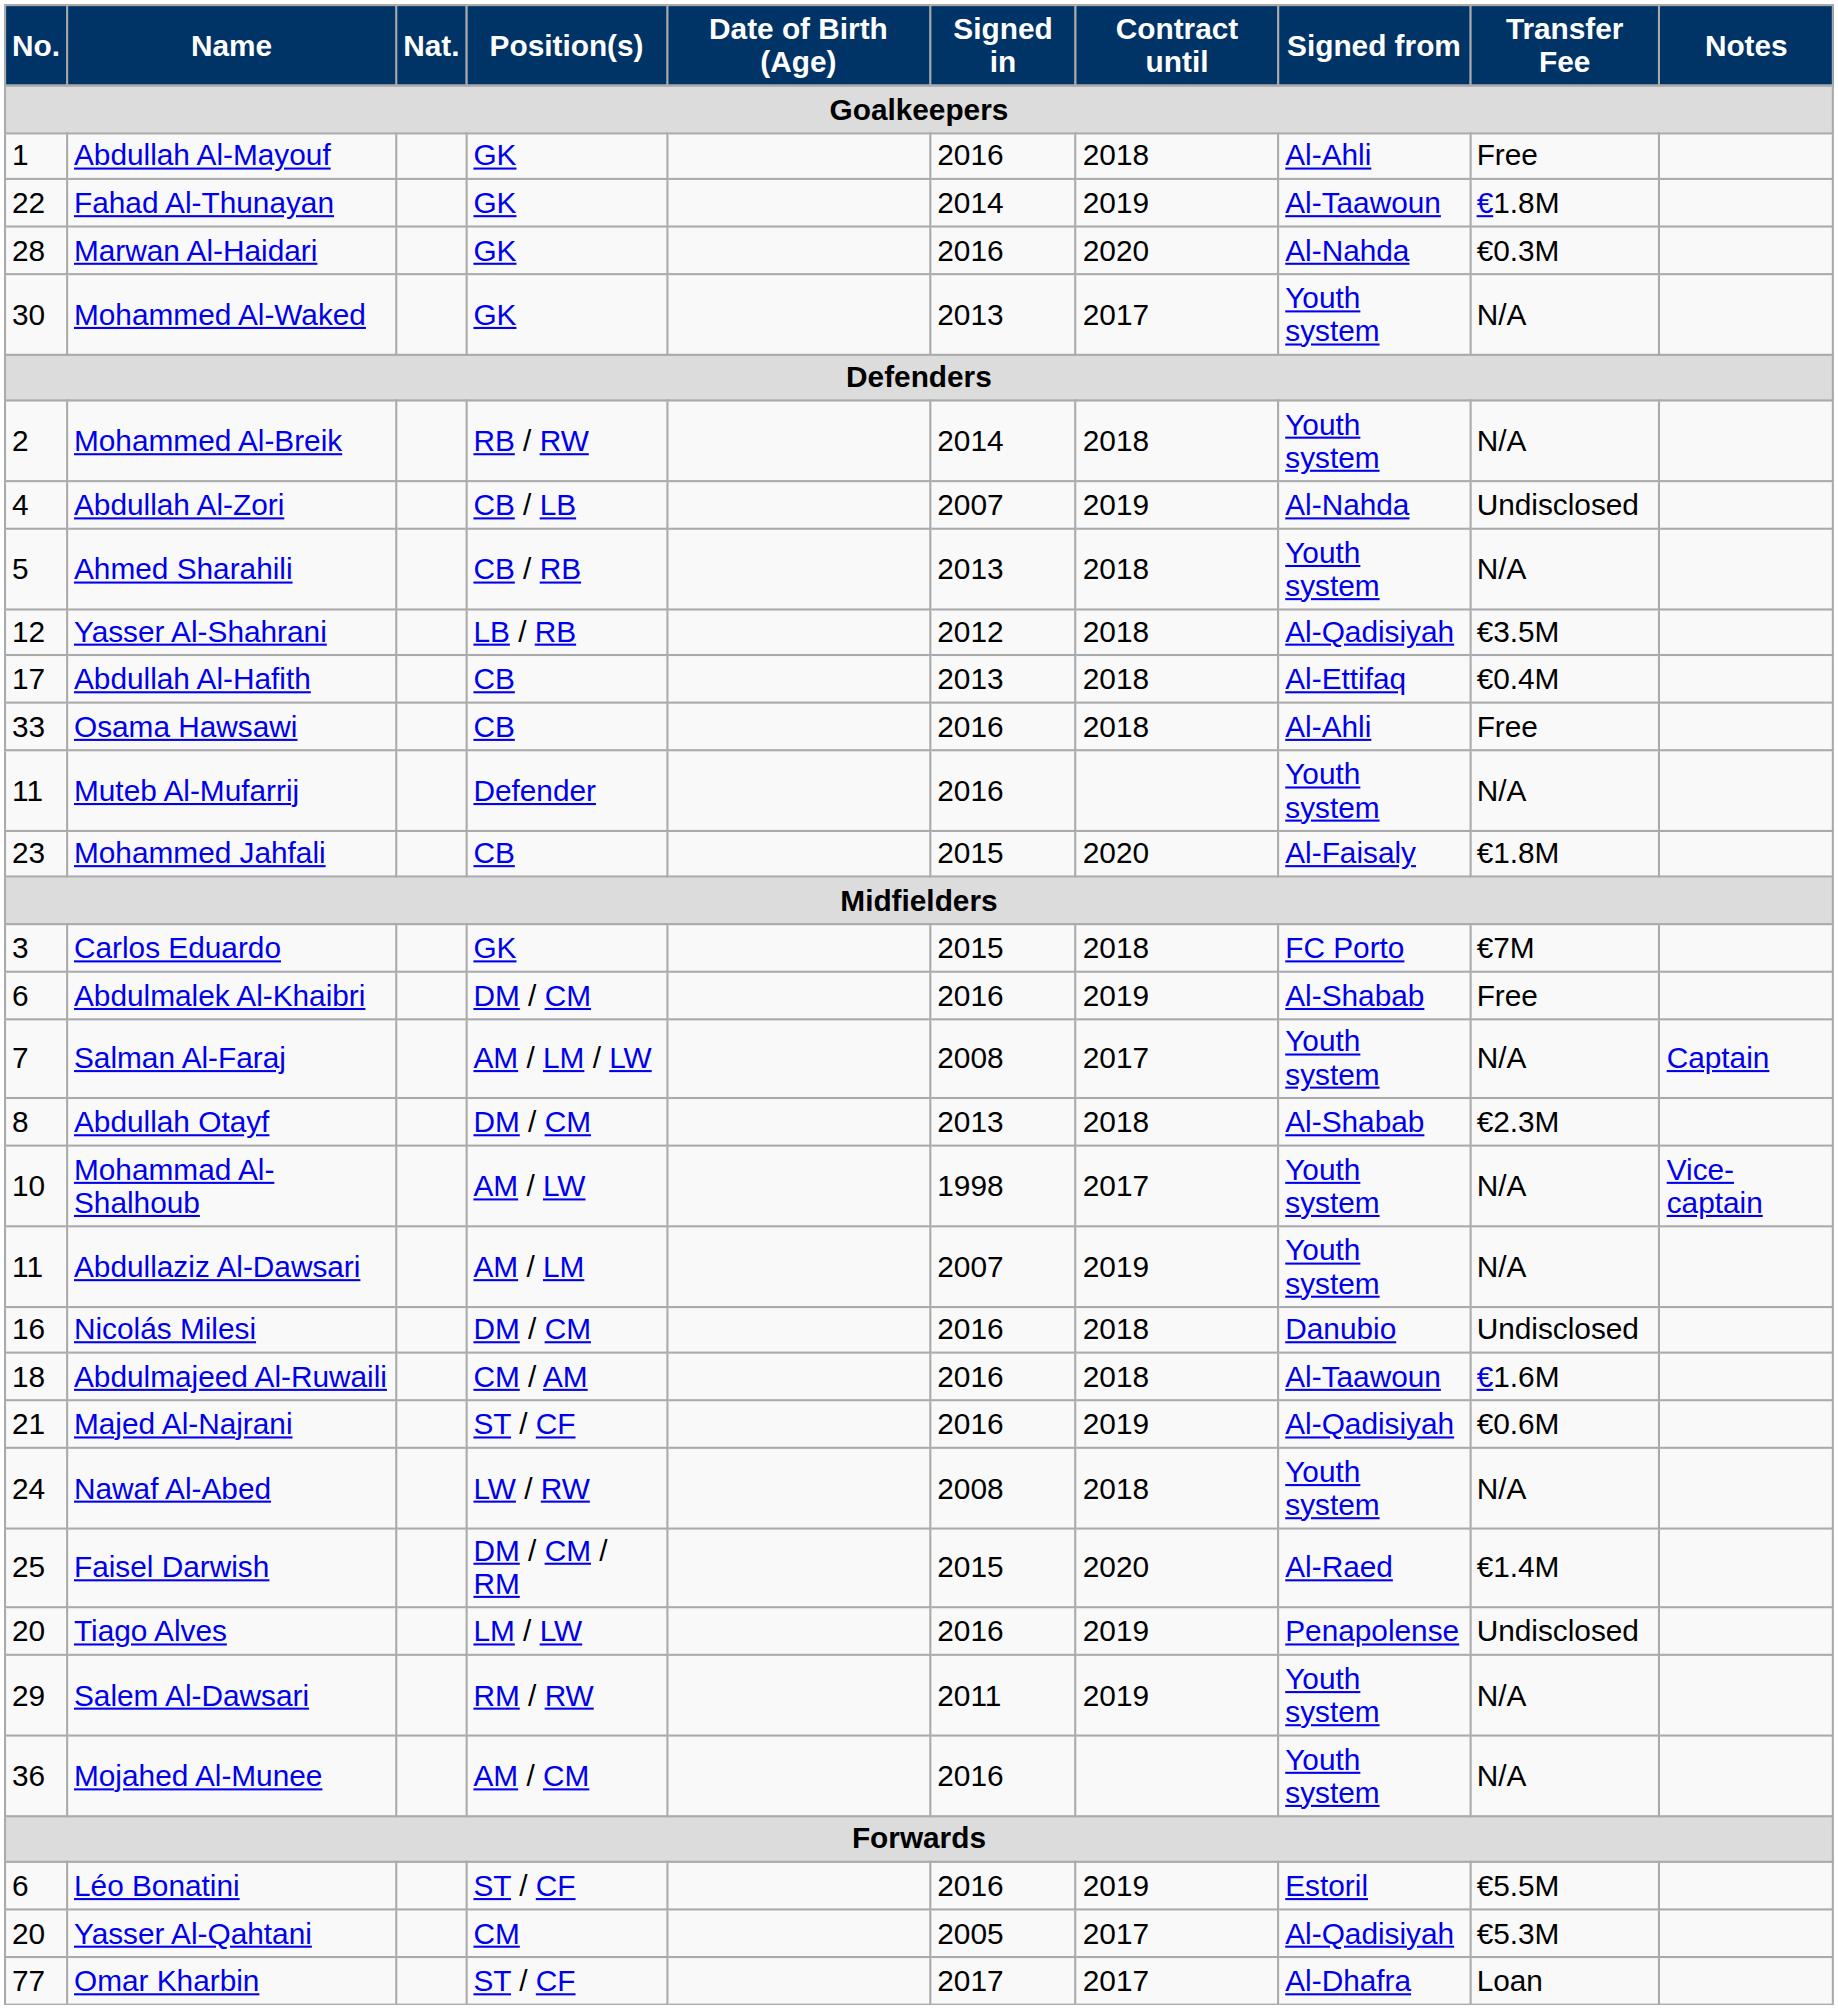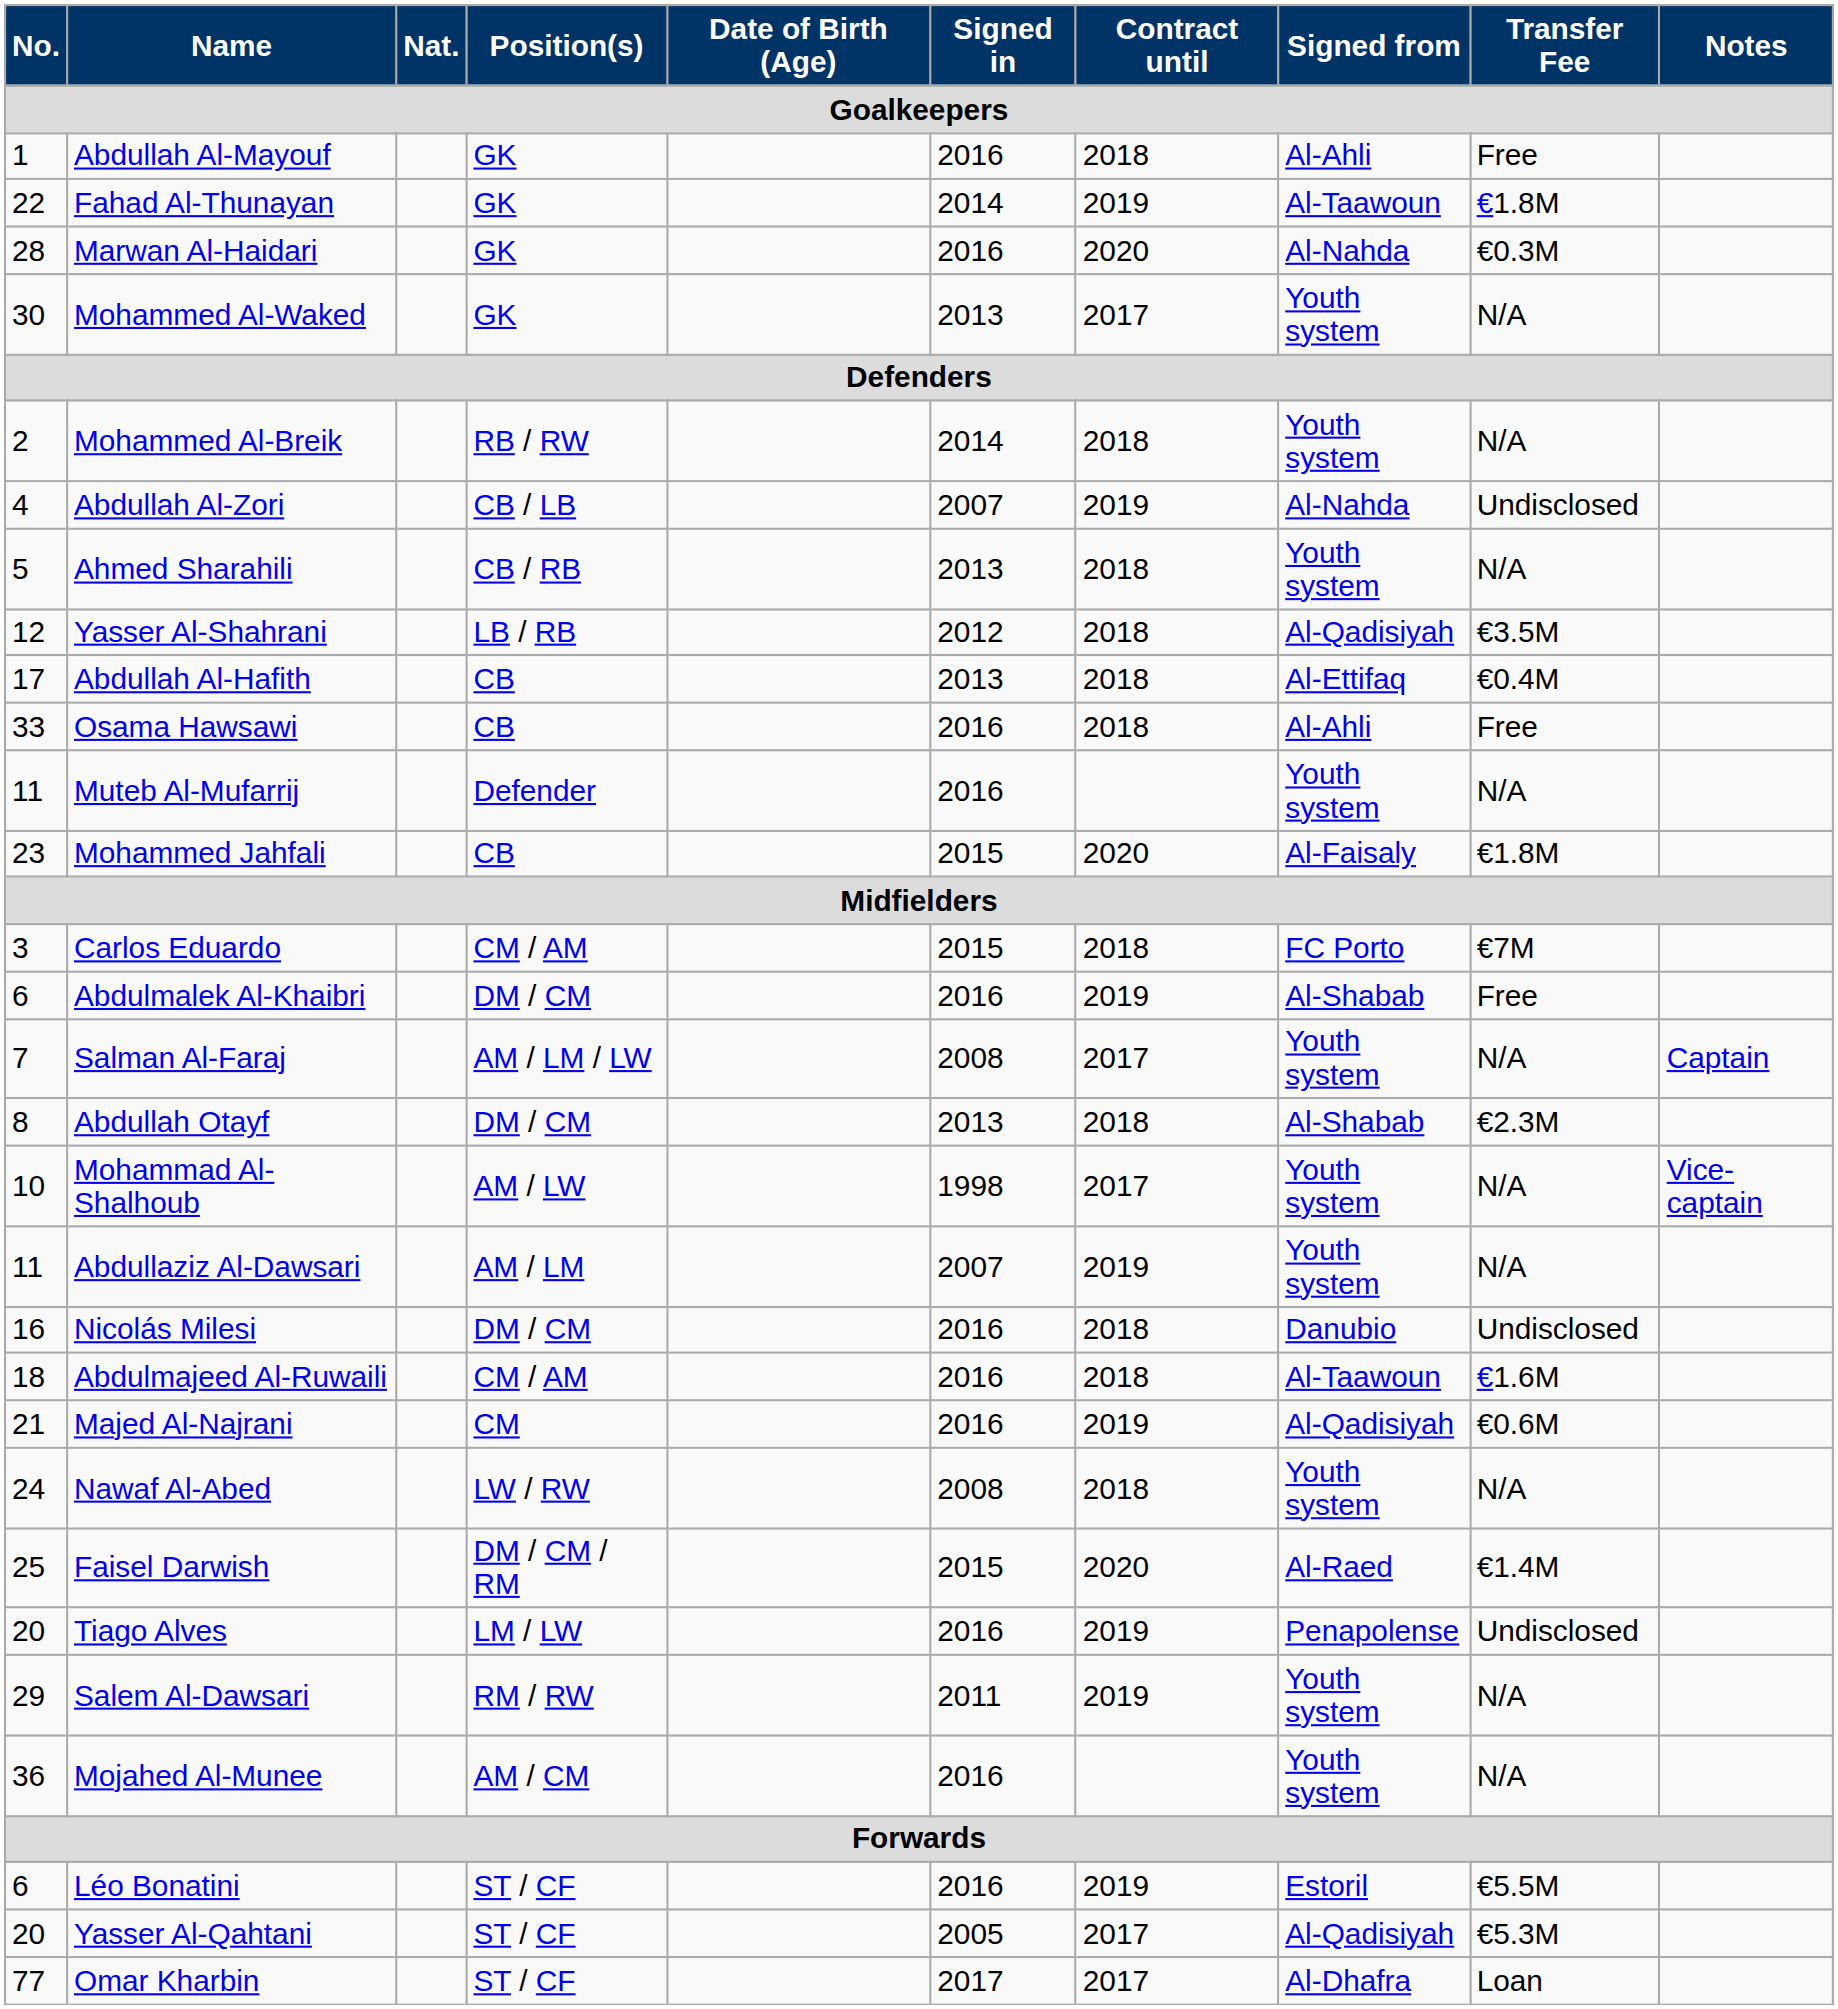 <table class="wikitable" style="text-align: left; font-size:90%" width=100%>
 <tr>
 <th style="background:#003366; color:white; text-align:center;">No.</th>
 <th style="background:#003366; color:white; text-align:center;">Name</th>
 <th style="background:#003366; color:white; text-align:center;">Nat.</th>
 <th style="background:#003366; color:white; text-align:center;">Position(s)</th>
 <th style="background:#003366; color:white; text-align:center;">Date of Birth (Age)</th>
 <th style="background:#003366; color:white; text-align:center;">Signed in</th>
 <th style="background:#003366; color:white; text-align:center;">Contract until</th>
 <th style="background:#003366; color:white; text-align:center;">Signed from</th>
 <th style="background:#003366; color:white; text-align:center;">Transfer Fee</th>
 <th style="background:#003366; color:white; text-align:center;">Notes</th>
 </tr>
 <tr>
 <th colspan="10" style="background:#dcdcdc; text-align:center;">Goalkeepers</th>
 </tr>
 <tr>
 <td>1</td>
 <td><a href='#'>Abdullah Al-Mayouf</a></td>
 <td></td>
 <td><a href='#'>GK</a></td>
 <td></td>
 <td>2016</td>
 <td>2018</td>
 <td> <a href='#'>Al-Ahli</a></td>
 <td>Free</td>
 <td></td>
 </tr>
 <tr>
 <td>22</td>
 <td><a href='#'>Fahad Al-Thunayan</a></td>
 <td></td>
 <td><a href='#'>GK</a></td>
 <td></td>
 <td>2014</td>
 <td>2019</td>
 <td> <a href='#'>Al-Taawoun</a></td>
 <td><a href='#'>€</a>1.8M</td>
 <td></td>
 </tr>
 <tr>
 <td>28</td>
 <td><a href='#'>Marwan Al-Haidari</a></td>
 <td></td>
 <td><a href='#'>GK</a></td>
 <td></td>
 <td>2016</td>
 <td>2020</td>
 <td> <a href='#'>Al-Nahda</a></td>
 <td>€0.3M</td>
 <td></td>
 </tr>
 <tr>
 <td>30</td>
 <td><a href='#'>Mohammed Al-Waked</a></td>
 <td></td>
 <td><a href='#'>GK</a></td>
 <td></td>
 <td>2013</td>
 <td>2017</td>
 <td><a href='#'>Youth system</a></td>
 <td>N/A</td>
 <td></td>
 </tr>
 <tr>
 <th colspan="10" style="background:#dcdcdc; text-align:center;">Defenders</th>
 </tr>
 <tr>
 <td>2</td>
 <td><a href='#'>Mohammed Al-Breik</a></td>
 <td></td>
 <td><a href='#'>RB</a> / <a href='#'>RW</a></td>
 <td></td>
 <td>2014</td>
 <td>2018</td>
 <td><a href='#'>Youth system</a></td>
 <td>N/A</td>
 <td></td>
 </tr>
 <tr>
 <td>4</td>
 <td><a href='#'>Abdullah Al-Zori</a></td>
 <td></td>
 <td><a href='#'>CB</a> / <a href='#'>LB</a></td>
 <td></td>
 <td>2007</td>
 <td>2019</td>
 <td> <a href='#'>Al-Nahda</a></td>
 <td>Undisclosed</td>
 <td></td>
 </tr>
 <tr>
 <td>5</td>
 <td><a href='#'>Ahmed Sharahili</a></td>
 <td></td>
 <td><a href='#'>CB</a> / <a href='#'>RB</a></td>
 <td></td>
 <td>2013</td>
 <td>2018</td>
 <td><a href='#'>Youth system</a></td>
 <td>N/A</td>
 <td></td>
 </tr>
 <tr>
 <td>12</td>
 <td><a href='#'>Yasser Al-Shahrani</a></td>
 <td></td>
 <td><a href='#'>LB</a> / <a href='#'>RB</a></td>
 <td></td>
 <td>2012</td>
 <td>2018</td>
 <td> <a href='#'>Al-Qadisiyah</a></td>
 <td>€3.5M</td>
 <td></td>
 </tr>
 <tr>
 <td>17</td>
 <td><a href='#'>Abdullah Al-Hafith</a></td>
 <td></td>
 <td><a href='#'>CB</a></td>
 <td></td>
 <td>2013</td>
 <td>2018</td>
 <td> <a href='#'>Al-Ettifaq</a></td>
 <td>€0.4M</td>
 <td></td>
 </tr>
 <tr>
 <td>33</td>
 <td><a href='#'>Osama Hawsawi</a></td>
 <td></td>
 <td><a href='#'>CB</a></td>
 <td></td>
 <td>2016</td>
 <td>2018</td>
 <td> <a href='#'>Al-Ahli</a></td>
 <td>Free</td>
 <td></td>
 </tr>
 <tr>
 <td>11</td>
 <td><a href='#'>Muteb Al-Mufarrij</a></td>
 <td></td>
 <td><a href='#'>Defender</a></td>
 <td></td>
 <td>2016</td>
 <td></td>
 <td><a href='#'>Youth system</a></td>
 <td>N/A</td>
 <td></td>
 </tr>
 <tr>
 <td>23</td>
 <td><a href='#'>Mohammed Jahfali</a></td>
 <td></td>
 <td><a href='#'>CB</a></td>
 <td></td>
 <td>2015</td>
 <td>2020</td>
 <td> <a href='#'>Al-Faisaly</a></td>
 <td>€1.8M</td>
 <td></td>
 </tr>
 <tr>
 <th colspan="10" style="background:#dcdcdc; text-align:center;">Midfielders</th>
 </tr>
 <tr>
 <td>3</td>
 <td><a href='#'>Carlos Eduardo</a></td>
 <td></td>
-<td><a href='#'>GK</a></td>
+<td><a href='#'>CM</a> / <a href='#'>AM</a></td>
 <td></td>
 <td>2015</td>
 <td>2018</td>
 <td> <a href='#'>FC Porto</a></td>
 <td>€7M</td>
 <td></td>
 </tr>
 <tr>
 <td>6</td>
 <td><a href='#'>Abdulmalek Al-Khaibri</a></td>
 <td></td>
 <td><a href='#'>DM</a> / <a href='#'>CM</a></td>
 <td></td>
 <td>2016</td>
 <td>2019</td>
 <td> <a href='#'>Al-Shabab</a></td>
 <td>Free</td>
 </tr>
 <tr>
 <td>7</td>
 <td><a href='#'>Salman Al-Faraj</a></td>
 <td></td>
 <td><a href='#'>AM</a> / <a href='#'>LM</a> / <a href='#'>LW</a></td>
 <td></td>
 <td>2008</td>
 <td>2017</td>
 <td><a href='#'>Youth system</a></td>
 <td>N/A</td>
 <td><a href='#'>Captain</a></td>
 </tr>
 <tr>
 <td>8</td>
 <td><a href='#'>Abdullah Otayf</a></td>
 <td></td>
 <td><a href='#'>DM</a> / <a href='#'>CM</a></td>
 <td></td>
 <td>2013</td>
 <td>2018</td>
 <td> <a href='#'>Al-Shabab</a></td>
 <td>€2.3M</td>
 <td></td>
 </tr>
 <tr>
 <td>10</td>
 <td><a href='#'>Mohammad Al-Shalhoub</a></td>
 <td></td>
 <td><a href='#'>AM</a> /  <a href='#'>LW</a></td>
 <td></td>
 <td>1998</td>
 <td>2017</td>
 <td><a href='#'>Youth system</a></td>
 <td>N/A</td>
 <td><a href='#'>Vice-captain</a></td>
 </tr>
 <tr>
 <td>11</td>
 <td><a href='#'>Abdullaziz Al-Dawsari</a></td>
 <td></td>
 <td><a href='#'>AM</a> /  <a href='#'>LM</a></td>
 <td></td>
 <td>2007</td>
 <td>2019</td>
 <td><a href='#'>Youth system</a></td>
 <td>N/A</td>
 <td></td>
 </tr>
 <tr>
 <td>16</td>
 <td><a href='#'>Nicolás Milesi</a></td>
 <td></td>
 <td><a href='#'>DM</a> / <a href='#'>CM</a></td>
 <td></td>
 <td>2016</td>
 <td>2018</td>
 <td> <a href='#'>Danubio</a></td>
 <td>Undisclosed</td>
 <td></td>
 </tr>
 <tr>
 <td>18</td>
 <td><a href='#'>Abdulmajeed Al-Ruwaili</a></td>
 <td></td>
 <td><a href='#'>CM</a> / <a href='#'>AM</a></td>
 <td></td>
 <td>2016</td>
 <td>2018</td>
 <td> <a href='#'>Al-Taawoun</a></td>
 <td><a href='#'>€</a>1.6M</td>
 <td></td>
 </tr>
 <tr>
 <td>21</td>
 <td><a href='#'>Majed Al-Najrani</a></td>
 <td></td>
-<td><a href='#'>ST</a> / <a href='#'>CF</a></td>
+<td><a href='#'>CM</a></td>
 <td></td>
 <td>2016</td>
 <td>2019</td>
 <td> <a href='#'>Al-Qadisiyah</a></td>
 <td>€0.6M</td>
 </tr>
 <tr>
 <td>24</td>
 <td><a href='#'>Nawaf Al-Abed</a></td>
 <td></td>
 <td><a href='#'>LW</a> / <a href='#'>RW</a></td>
 <td></td>
 <td>2008</td>
 <td>2018</td>
 <td><a href='#'>Youth system</a></td>
 <td>N/A</td>
 <td></td>
 </tr>
 <tr>
 <td>25</td>
 <td><a href='#'>Faisel Darwish</a></td>
 <td></td>
 <td><a href='#'>DM</a> / <a href='#'>CM</a> / <a href='#'>RM</a></td>
 <td></td>
 <td>2015</td>
 <td>2020</td>
 <td> <a href='#'>Al-Raed</a></td>
 <td>€1.4M</td>
 <td></td>
 </tr>
 <tr>
 <td>20</td>
 <td><a href='#'>Tiago Alves</a></td>
 <td></td>
 <td><a href='#'>LM</a> /  <a href='#'>LW</a></td>
 <td></td>
 <td>2016</td>
 <td>2019</td>
 <td> <a href='#'>Penapolense</a></td>
 <td>Undisclosed</td>
 <td></td>
 </tr>
 <tr>
 <td>29</td>
 <td><a href='#'>Salem Al-Dawsari</a></td>
 <td></td>
 <td><a href='#'>RM</a> / <a href='#'>RW</a></td>
 <td></td>
 <td>2011</td>
 <td>2019</td>
 <td><a href='#'>Youth system</a></td>
 <td>N/A</td>
 <td></td>
 </tr>
 <tr>
 <td>36</td>
 <td><a href='#'>Mojahed Al-Munee</a></td>
 <td></td>
 <td><a href='#'>AM</a> / <a href='#'>CM</a></td>
 <td></td>
 <td>2016</td>
 <td></td>
 <td><a href='#'>Youth system</a></td>
 <td>N/A</td>
 <td></td>
 </tr>
 <tr>
 <th colspan="10" style="background:#dcdcdc; text-align:center;">Forwards</th>
 </tr>
 <tr>
 <td>6</td>
 <td><a href='#'>Léo Bonatini</a></td>
 <td></td>
 <td><a href='#'>ST</a> / <a href='#'>CF</a></td>
 <td></td>
 <td>2016</td>
 <td>2019</td>
 <td> <a href='#'>Estoril</a></td>
 <td>€5.5M</td>
 <td></td>
 </tr>
 <tr>
 <td>20</td>
 <td><a href='#'>Yasser Al-Qahtani</a></td>
 <td></td>
-<td><a href='#'>CM</a></td>
+<td><a href='#'>ST</a> / <a href='#'>CF</a></td>
 <td></td>
 <td>2005</td>
 <td>2017</td>
 <td> <a href='#'>Al-Qadisiyah</a></td>
 <td>€5.3M</td>
 <td></td>
 </tr>
 <tr>
 <td>77</td>
 <td><a href='#'>Omar Kharbin</a></td>
 <td></td>
 <td><a href='#'>ST</a> / <a href='#'>CF</a></td>
 <td></td>
 <td>2017</td>
 <td>2017</td>
 <td> <a href='#'>Al-Dhafra</a></td>
 <td>Loan</td>
 <td></td>
 </tr>
 </table>
